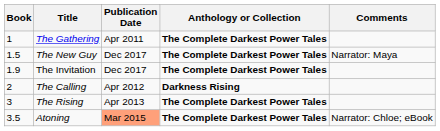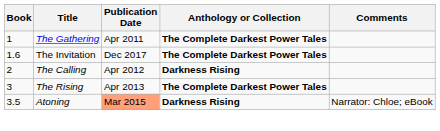 <table class="wikitable">
 <tr>
 <th>Book<br></th>
 <th>Title</th>
 <th>Publication<br>Date</th>
 <th>Anthology or Collection</th>
 <th>Comments</th>
 </tr>
 <tr>
 <td>1</td>
 <td><em><a href='#'>The Gathering</a></em></td>
 <td>Apr 2011</td>
 <td><strong>The Complete Darkest Power Tales</strong></td>
 <td></td>
 </tr>
 <tr>
-<td>1.5</td>
-<td><em>The New Guy</em></td>
-<td>Dec 2017</td>
-<td><strong>The Complete Darkest Power Tales</strong></td>
-<td>Narrator: Maya</td>
-</tr>
-<tr>
-<td>1.9</td>
+<td>1.6</td>
 <td>The Invitation</td>
 <td>Dec 2017</td>
 <td><strong>The Complete Darkest Power Tales</strong></td>
 <td></td>
 </tr>
 <tr>
 <td>2</td>
 <td><em>The Calling</em></td>
 <td>Apr 2012</td>
 <td><strong>Darkness Rising</strong></td>
 <td></td>
 </tr>
 <tr>
 <td>3</td>
 <td><em>The Rising</em></td>
 <td>Apr 2013</td>
 <td><strong>The Complete Darkest Power Tales</strong></td>
 <td></td>
 </tr>
 <tr>
 <td>3.5</td>
 <td><em>Atoning</em></td>
 <td style="background: lightsalmon;">Mar 2015</td>
-<td><strong>The Complete Darkest Power Tales</strong></td>
+<td><strong>Darkness Rising</strong></td>
 <td>Narrator: Chloe; eBook</td>
 </tr>
 </table>
